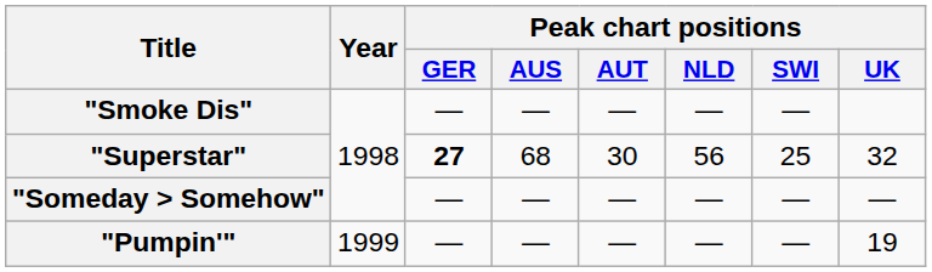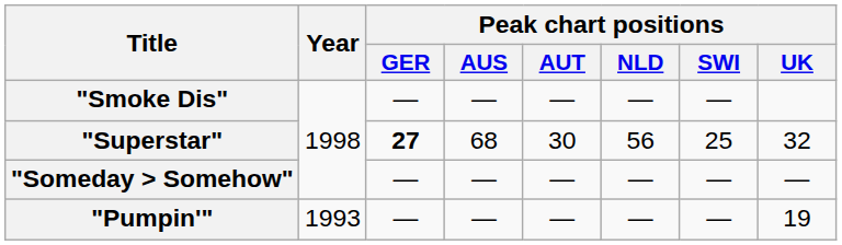 <table class="wikitable plainrowheaders" style="text-align:center;">
 <tr>
 <th scope="col" rowspan="2">Title</th>
 <th scope="col" rowspan="2">Year</th>
 <th scope="col" colspan="6">Peak chart positions</th>
 </tr>
 <tr>
 <th scope="col" style="width:3em;font-size:90%;"><a href='#'>GER</a><br></th>
 <th scope="col" style="width:3em;font-size:90%;"><a href='#'>AUS</a><br></th>
 <th scope="col" style="width:3em;font-size:90%;"><a href='#'>AUT</a><br></th>
 <th scope="col" style="width:3em;font-size:90%;"><a href='#'>NLD</a><br></th>
 <th scope="col" style="width:3em;font-size:90%;"><a href='#'>SWI</a><br></th>
 <th scope="col" style="width:3em;font-size:90%;"><a href='#'>UK</a><br></th>
 </tr>
 <tr>
 <th scope="row">"Smoke Dis"</th>
 <td rowspan="3">1998</td>
 <td>—</td>
 <td>—</td>
 <td>—</td>
 <td>—</td>
 <td>—</td>
 </tr>
 <tr>
 <th scope="row">"Superstar"</th>
 <td><strong>27</strong></td>
 <td>68</td>
 <td>30</td>
 <td>56</td>
 <td>25</td>
 <td>32</td>
 </tr>
 <tr>
 <th scope="row">"Someday > Somehow"<br></th>
 <td>—</td>
 <td>—</td>
 <td>—</td>
 <td>—</td>
 <td>—</td>
 <td>—</td>
 </tr>
 <tr>
 <th scope="row">"Pumpin'"</th>
-<td>1999</td>
+<td>1993</td>
 <td>—</td>
 <td>—</td>
 <td>—</td>
 <td>—</td>
 <td>—</td>
 <td>19</td>
 </tr>
 </table>
